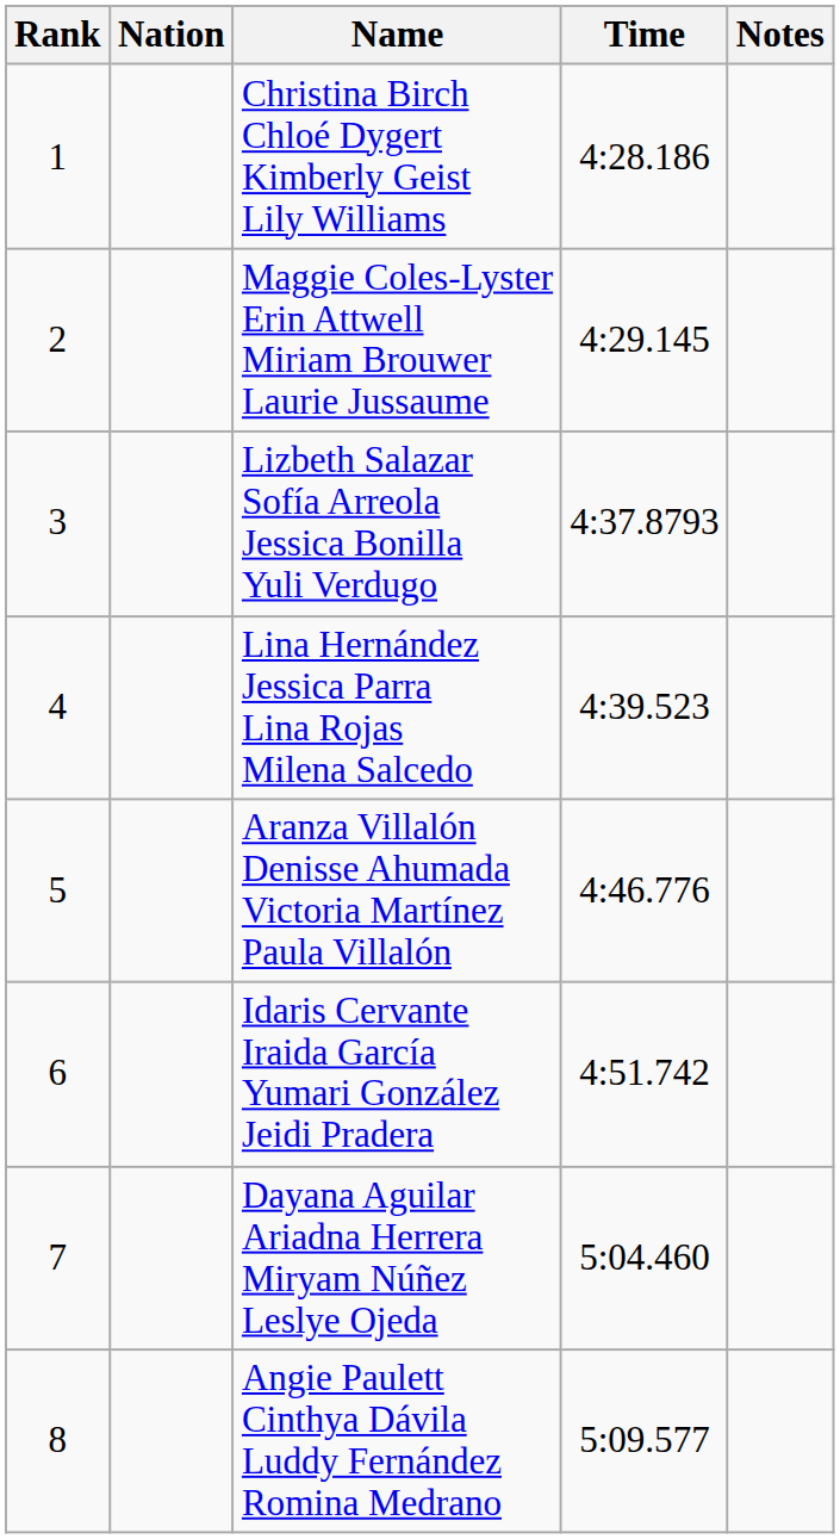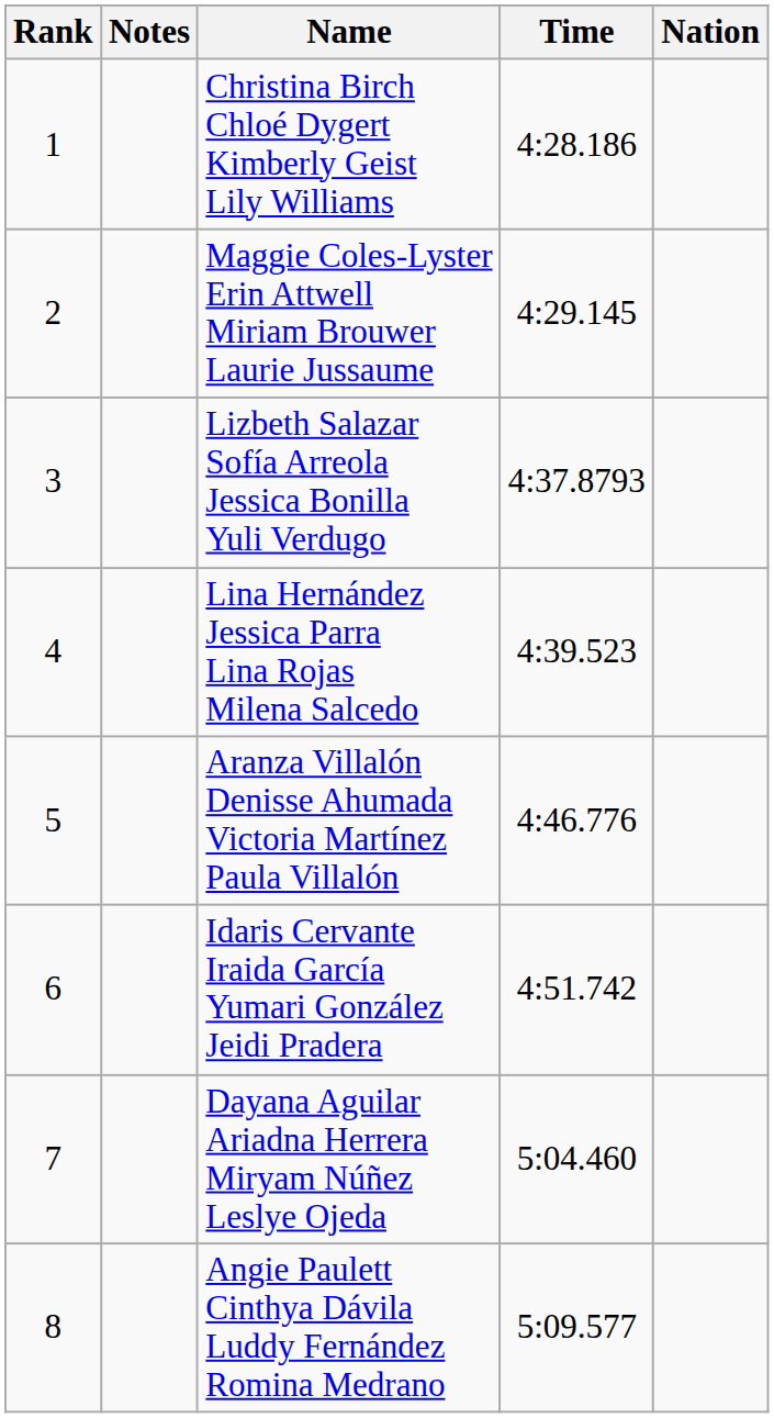 <table class="wikitable sortable" style="text-align:center">
 <tr>
 <th>Rank</th>
-<th>Nation</th>
+<th>Notes</th>
 <th>Name</th>
 <th>Time</th>
-<th>Notes</th>
+<th>Nation</th>
 </tr>
 <tr>
 <td>1</td>
-<td align=left></td>
+<td></td>
 <td align=left><a href='#'>Christina Birch</a><br><a href='#'>Chloé Dygert</a><br><a href='#'>Kimberly Geist</a><br><a href='#'>Lily Williams</a></td>
 <td>4:28.186</td>
-<td></td>
+<td align=left></td>
 </tr>
 <tr>
 <td>2</td>
-<td align=left></td>
+<td></td>
 <td align=left><a href='#'>Maggie Coles-Lyster</a><br><a href='#'>Erin Attwell</a><br><a href='#'>Miriam Brouwer</a><br><a href='#'>Laurie Jussaume</a></td>
 <td>4:29.145</td>
-<td></td>
+<td align=left></td>
 </tr>
 <tr>
 <td>3</td>
-<td align=left></td>
+<td></td>
 <td align=left><a href='#'>Lizbeth Salazar</a><br><a href='#'>Sofía Arreola</a><br><a href='#'>Jessica Bonilla</a><br><a href='#'>Yuli Verdugo</a></td>
 <td>4:37.8793</td>
-<td></td>
+<td align=left></td>
 </tr>
 <tr>
 <td>4</td>
-<td align=left></td>
+<td></td>
 <td align=left><a href='#'>Lina Hernández</a><br><a href='#'>Jessica Parra</a><br><a href='#'>Lina Rojas</a><br><a href='#'>Milena Salcedo</a></td>
 <td>4:39.523</td>
-<td></td>
+<td align=left></td>
 </tr>
 <tr>
 <td>5</td>
-<td align=left></td>
+<td></td>
 <td align=left><a href='#'>Aranza Villalón</a><br><a href='#'>Denisse Ahumada</a><br><a href='#'>Victoria Martínez</a><br><a href='#'>Paula Villalón</a></td>
 <td>4:46.776</td>
-<td></td>
+<td align=left></td>
 </tr>
 <tr>
 <td>6</td>
-<td align=left></td>
+<td></td>
 <td align=left><a href='#'>Idaris Cervante</a><br><a href='#'>Iraida García</a><br><a href='#'>Yumari González</a><br><a href='#'>Jeidi Pradera</a></td>
 <td>4:51.742</td>
-<td></td>
+<td align=left></td>
 </tr>
 <tr>
 <td>7</td>
-<td align=left></td>
+<td></td>
 <td align=left><a href='#'>Dayana Aguilar</a><br><a href='#'>Ariadna Herrera</a><br><a href='#'>Miryam Núñez</a><br><a href='#'>Leslye Ojeda</a></td>
 <td>5:04.460</td>
-<td></td>
+<td align=left></td>
 </tr>
 <tr>
 <td>8</td>
-<td align=left></td>
+<td></td>
 <td align=left><a href='#'>Angie Paulett</a><br><a href='#'>Cinthya Dávila</a><br><a href='#'>Luddy Fernández</a><br><a href='#'>Romina Medrano</a></td>
 <td>5:09.577</td>
-<td></td>
+<td align=left></td>
 </tr>
 </table>
